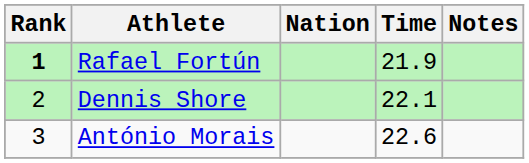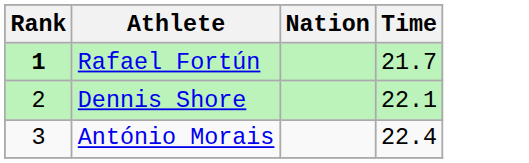 <table class="wikitable sortable" style="text-align:center">
 <tr>
 <th>Rank</th>
 <th>Athlete</th>
 <th>Nation</th>
 <th>Time</th>
-<th>Notes</th>
 </tr>
 <tr bgcolor=#bbf3bb>
 <td><strong>1</strong></td>
 <td align=left><a href='#'>Rafael Fortún</a></td>
 <td align=left></td>
-<td>21.9</td>
-<td></td>
+<td>21.7</td>
 </tr>
 <tr bgcolor=#bbf3bb>
 <td>2</td>
 <td align=left><a href='#'>Dennis Shore</a></td>
 <td align=left></td>
 <td>22.1</td>
-<td></td>
 </tr>
 <tr>
 <td>3</td>
 <td align=left><a href='#'>António Morais</a></td>
 <td align=left></td>
-<td>22.6</td>
-<td></td>
+<td>22.4</td>
 </tr>
 </table>
